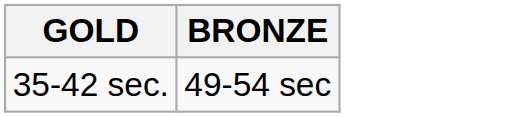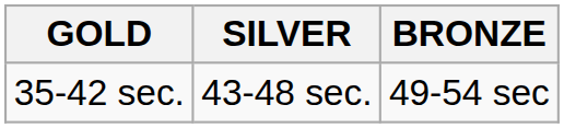 <table class="wikitable">
 <tr>
 <th>GOLD</th>
+<th>SILVER</th>
 <th>BRONZE</th>
 </tr>
 <tr>
 <td>35-42 sec.</td>
+<td>43-48 sec.</td>
 <td>49-54 sec</td>
 </tr>
 </table>
